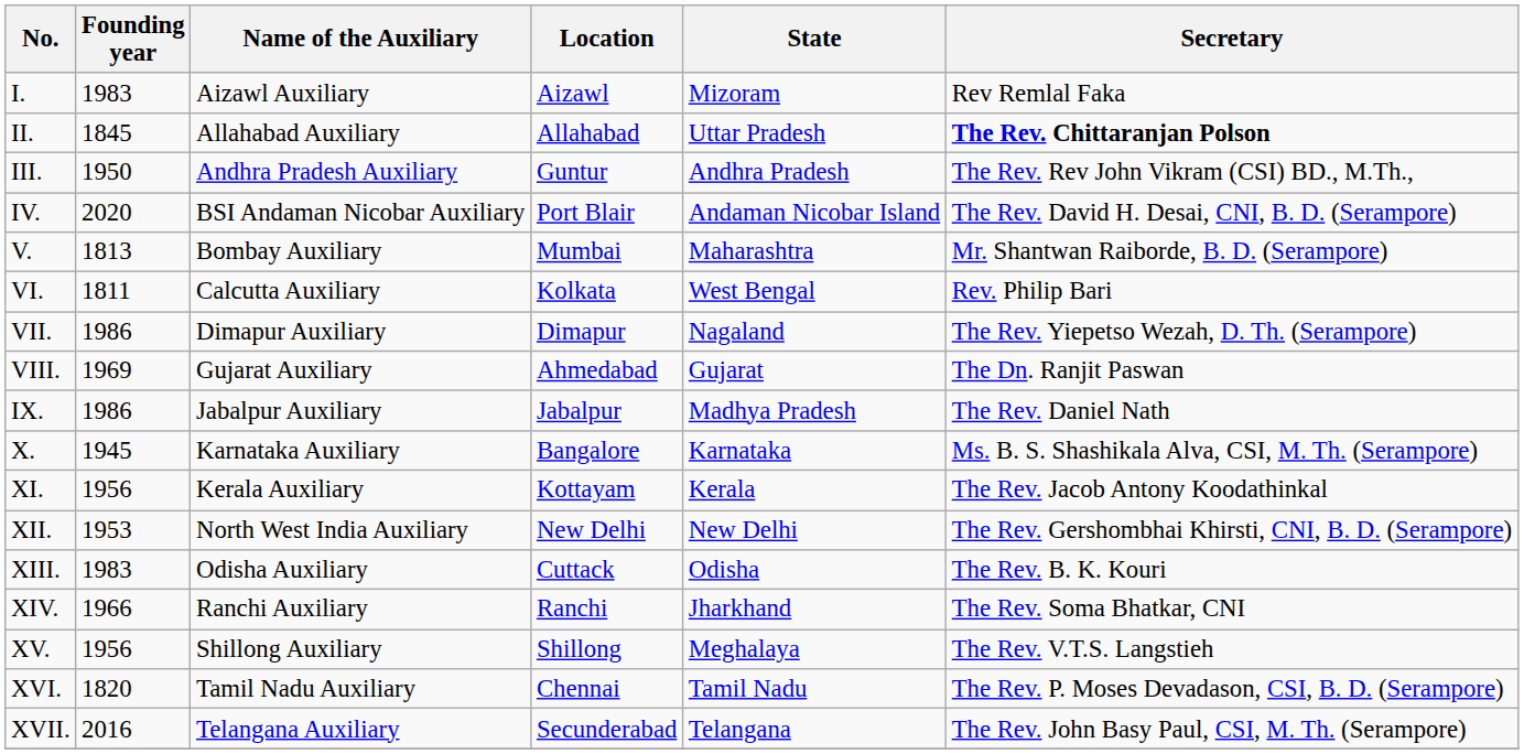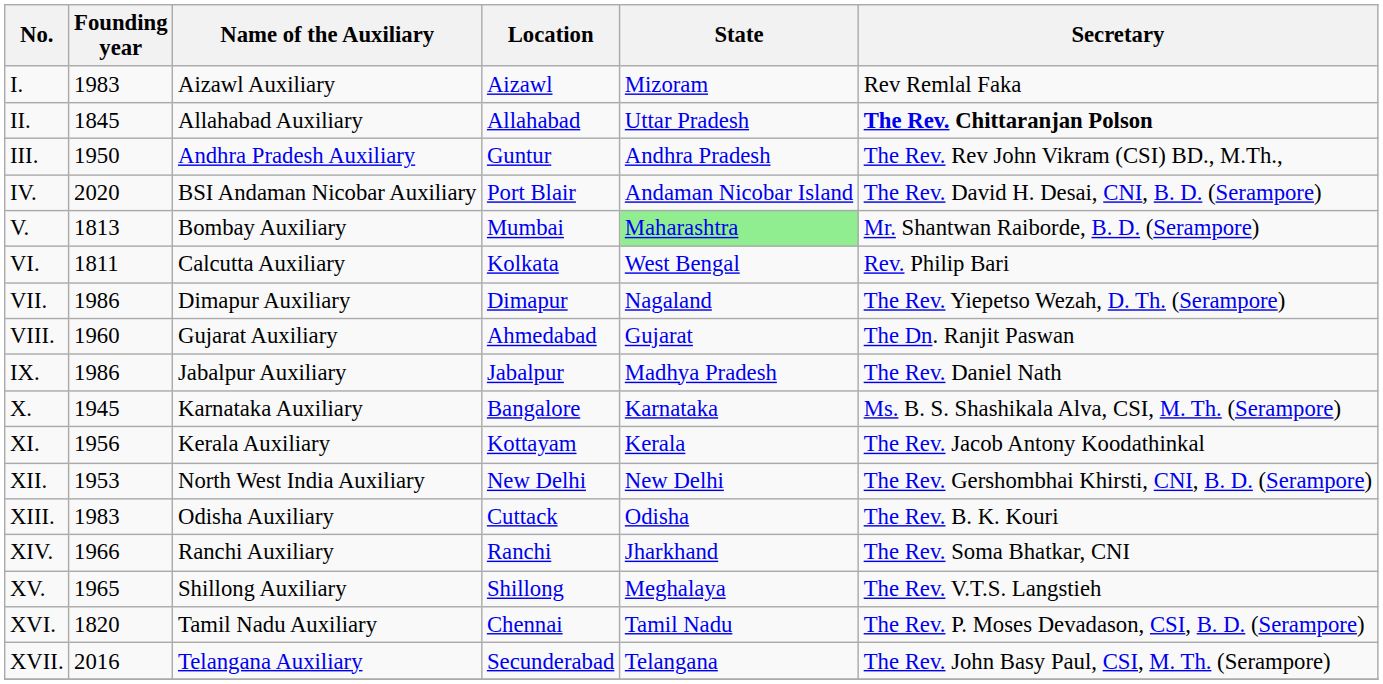 <table class="wikitable sortable">
 <tr>
 <th>No.</th>
 <th>Founding<br>year</th>
 <th>Name of the Auxiliary</th>
 <th>Location</th>
 <th>State</th>
 <th>Secretary</th>
 </tr>
 <tr>
 <td>I.</td>
 <td>1983</td>
 <td>Aizawl Auxiliary</td>
 <td><a href='#'>Aizawl</a></td>
 <td><a href='#'>Mizoram</a></td>
 <td>Rev Remlal Faka</td>
 </tr>
 <tr>
 <td>II.</td>
 <td>1845</td>
 <td>Allahabad Auxiliary</td>
 <td><a href='#'>Allahabad</a></td>
 <td><a href='#'>Uttar Pradesh</a></td>
 <td><strong><a href='#'>The Rev.</a> Chittaranjan Polson</strong></td>
 </tr>
 <tr>
 <td>III.</td>
 <td>1950</td>
 <td><a href='#'>Andhra Pradesh Auxiliary</a></td>
 <td><a href='#'>Guntur</a></td>
 <td><a href='#'>Andhra Pradesh</a></td>
 <td><a href='#'>The Rev.</a> Rev John Vikram (CSI) BD., M.Th.,</td>
 </tr>
 <tr>
 <td>IV.</td>
 <td>2020</td>
 <td>BSI Andaman Nicobar Auxiliary</td>
 <td><a href='#'>Port Blair</a></td>
 <td><a href='#'>Andaman Nicobar Island</a></td>
 <td><a href='#'>The Rev.</a> David H. Desai, <a href='#'>CNI</a>, <a href='#'>B. D.</a>  (<a href='#'>Serampore</a>)</td>
 </tr>
 <tr>
 <td>V.</td>
 <td>1813</td>
 <td>Bombay Auxiliary</td>
 <td><a href='#'>Mumbai</a></td>
-<td><a href='#'>Maharashtra</a></td>
+<td style="background: lightgreen;"><a href='#'>Maharashtra</a></td>
 <td><a href='#'>Mr.</a> Shantwan Raiborde, <a href='#'>B. D.</a>  (<a href='#'>Serampore</a>)</td>
 </tr>
 <tr>
 <td>VI.</td>
 <td>1811</td>
 <td>Calcutta Auxiliary</td>
 <td><a href='#'>Kolkata</a></td>
 <td><a href='#'>West Bengal</a></td>
 <td><a href='#'>Rev.</a> Philip Bari</td>
 </tr>
 <tr>
 <td>VII.</td>
 <td>1986</td>
 <td>Dimapur Auxiliary</td>
 <td><a href='#'>Dimapur</a></td>
 <td><a href='#'>Nagaland</a></td>
 <td><a href='#'>The Rev.</a> Yiepetso Wezah, <a href='#'>D. Th.</a> (<a href='#'>Serampore</a>)</td>
 </tr>
 <tr>
 <td>VIII.</td>
-<td>1969</td>
+<td>1960</td>
 <td>Gujarat Auxiliary</td>
 <td><a href='#'>Ahmedabad</a></td>
 <td><a href='#'>Gujarat</a></td>
 <td><a href='#'>The Dn</a>. Ranjit Paswan</td>
 </tr>
 <tr>
 <td>IX.</td>
 <td>1986</td>
 <td>Jabalpur Auxiliary</td>
 <td><a href='#'>Jabalpur</a></td>
 <td><a href='#'>Madhya Pradesh</a></td>
 <td><a href='#'>The Rev.</a> Daniel Nath</td>
 </tr>
 <tr>
 <td>X.</td>
 <td>1945</td>
 <td>Karnataka Auxiliary</td>
 <td><a href='#'>Bangalore</a></td>
 <td><a href='#'>Karnataka</a></td>
 <td><a href='#'>Ms.</a> B. S. Shashikala Alva, CSI, <a href='#'>M. Th.</a> (<a href='#'>Serampore</a>)</td>
 </tr>
 <tr>
 <td>XI.</td>
 <td>1956</td>
 <td>Kerala Auxiliary</td>
 <td><a href='#'>Kottayam</a></td>
 <td><a href='#'>Kerala</a></td>
 <td><a href='#'>The Rev.</a> Jacob Antony Koodathinkal</td>
 </tr>
 <tr>
 <td>XII.</td>
 <td>1953</td>
 <td>North West India Auxiliary</td>
 <td><a href='#'>New Delhi</a></td>
 <td><a href='#'>New Delhi</a></td>
 <td><a href='#'>The Rev.</a> Gershombhai Khirsti, <a href='#'>CNI</a>, <a href='#'>B. D.</a> (<a href='#'>Serampore</a>)</td>
 </tr>
 <tr>
 <td>XIII.</td>
 <td>1983</td>
 <td>Odisha Auxiliary</td>
 <td><a href='#'>Cuttack</a></td>
 <td><a href='#'>Odisha</a></td>
 <td><a href='#'>The Rev.</a> B. K. Kouri</td>
 </tr>
 <tr>
 <td>XIV.</td>
 <td>1966</td>
 <td>Ranchi Auxiliary</td>
 <td><a href='#'>Ranchi</a></td>
 <td><a href='#'>Jharkhand</a></td>
 <td><a href='#'>The Rev.</a> Soma Bhatkar, CNI</td>
 </tr>
 <tr>
 <td>XV.</td>
-<td>1956</td>
+<td>1965</td>
 <td>Shillong Auxiliary</td>
 <td><a href='#'>Shillong</a></td>
 <td><a href='#'>Meghalaya</a></td>
 <td><a href='#'>The Rev.</a> V.T.S. Langstieh</td>
 </tr>
 <tr>
 <td>XVI.</td>
 <td>1820</td>
 <td>Tamil Nadu Auxiliary</td>
 <td><a href='#'>Chennai</a></td>
 <td><a href='#'>Tamil Nadu</a></td>
 <td><a href='#'>The Rev.</a> P. Moses Devadason, <a href='#'>CSI</a>, <a href='#'>B. D.</a>  (<a href='#'>Serampore</a>)</td>
 </tr>
 <tr>
 <td>XVII.</td>
 <td>2016</td>
 <td><a href='#'>Telangana Auxiliary</a></td>
 <td><a href='#'>Secunderabad</a></td>
 <td><a href='#'>Telangana</a></td>
 <td><a href='#'>The Rev.</a> John Basy Paul, <a href='#'>CSI</a>, <a href='#'>M. Th.</a> (Serampore)</td>
 </tr>
 <tr>
 </tr>
 </table>
